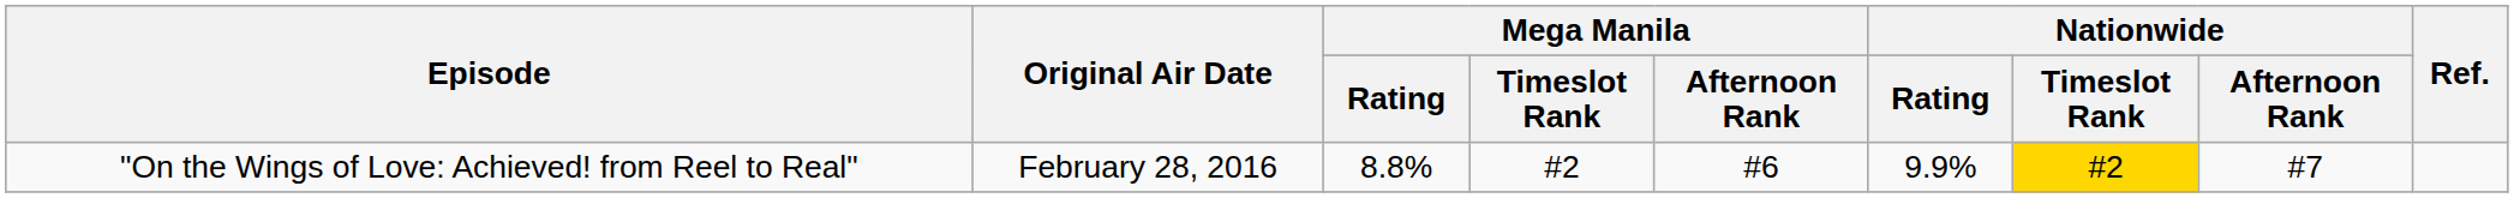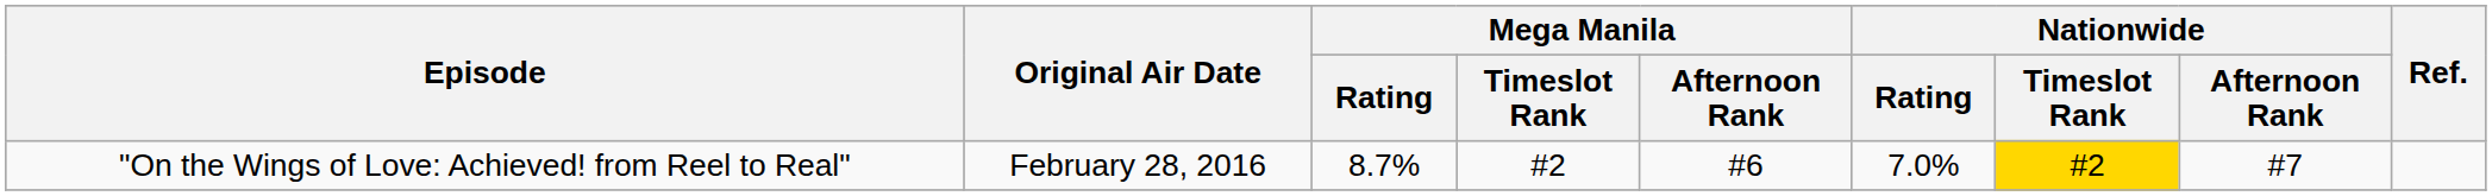 <table class="wikitable" style="text-align:center; font-size:100%; line-height:18px;"  width="100%">
 <tr>
 <th rowspan="2">Episode</th>
 <th rowspan="2">Original Air Date</th>
 <th colspan="3">Mega Manila</th>
 <th colspan="3">Nationwide</th>
 <th rowspan="2">Ref.</th>
 </tr>
 <tr>
 <th>Rating</th>
 <th>Timeslot<br>Rank</th>
 <th>Afternoon<br>Rank</th>
 <th>Rating</th>
 <th>Timeslot<br>Rank</th>
 <th>Afternoon<br>Rank</th>
 </tr>
 <tr>
 <td>"On the Wings of Love: Achieved! from Reel to Real"</td>
 <td>February 28, 2016</td>
-<td>8.8%</td>
+<td>8.7%</td>
 <td>#2</td>
 <td>#6</td>
-<td>9.9%</td>
+<td>7.0%</td>
 <td style="background: gold;">#2</td>
 <td>#7</td>
 <td></td>
 </tr>
 </table>
